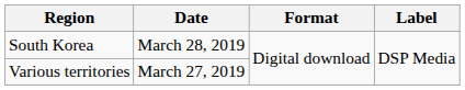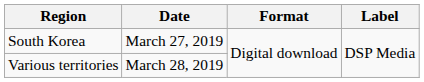 <table class="wikitable">
 <tr>
 <th>Region</th>
 <th>Date</th>
 <th>Format</th>
 <th>Label</th>
 </tr>
 <tr>
 <td>South Korea</td>
-<td>March 28, 2019</td>
+<td>March 27, 2019</td>
 <td rowspan="2">Digital download</td>
 <td rowspan="2">DSP Media</td>
 </tr>
 <tr>
 <td>Various territories</td>
-<td>March 27, 2019</td>
+<td>March 28, 2019</td>
 </tr>
 </table>
